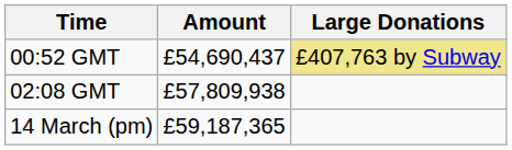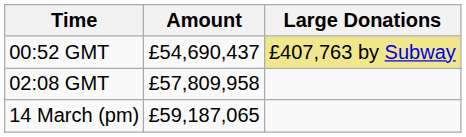 <table class="wikitable">
 <tr>
 <th>Time</th>
 <th>Amount</th>
 <th>Large Donations</th>
 </tr>
 <tr>
 <td>00:52 GMT</td>
 <td>£54,690,437</td>
 <td style="background: khaki;">£407,763 by <a href='#'>Subway</a></td>
 </tr>
 <tr>
 <td>02:08 GMT</td>
-<td>£57,809,938</td>
+<td>£57,809,958</td>
 <td></td>
 </tr>
 <tr>
 <td>14 March (pm)</td>
-<td>£59,187,365</td>
+<td>£59,187,065</td>
 <td></td>
 </tr>
 </table>
